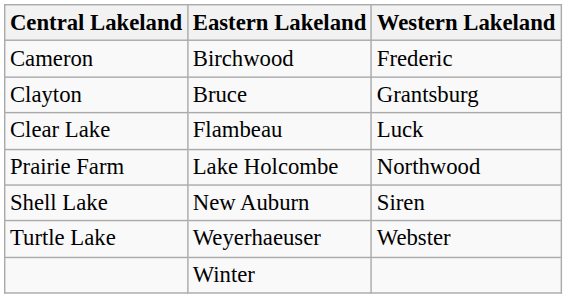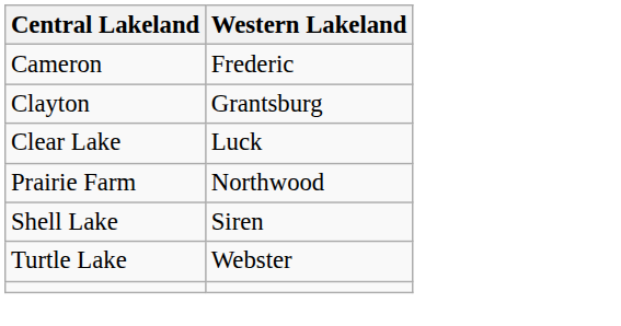 <table class="wikitable">
 <tr>
 <th>Central Lakeland</th>
-<th>Eastern Lakeland</th>
 <th>Western Lakeland</th>
 </tr>
 <tr>
 <td>Cameron</td>
-<td>Birchwood</td>
 <td>Frederic</td>
 </tr>
 <tr>
 <td>Clayton</td>
-<td>Bruce</td>
 <td>Grantsburg</td>
 </tr>
 <tr>
 <td>Clear Lake</td>
-<td>Flambeau</td>
 <td>Luck</td>
 </tr>
 <tr>
 <td>Prairie Farm</td>
-<td>Lake Holcombe</td>
 <td>Northwood</td>
 </tr>
 <tr>
 <td>Shell Lake</td>
-<td>New Auburn</td>
 <td>Siren</td>
 </tr>
 <tr>
 <td>Turtle Lake</td>
-<td>Weyerhaeuser</td>
 <td>Webster</td>
 </tr>
 <tr>
 <td></td>
-<td>Winter</td>
 <td></td>
 </tr>
 </table>
